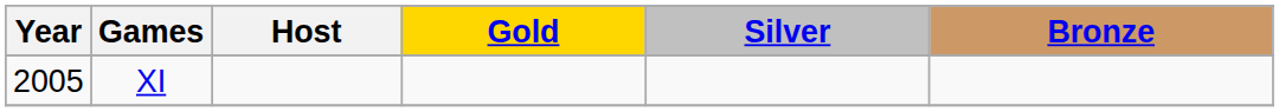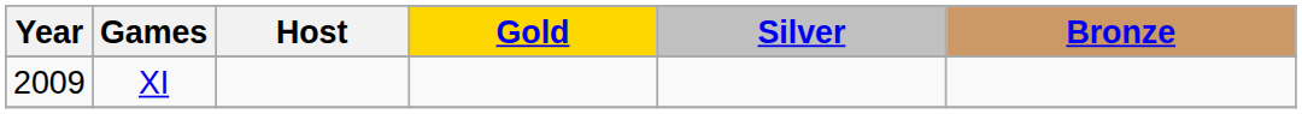 <table class="wikitable" style="text-align: center; font-size:95%;">
 <tr>
 <th rowspan="2" style="width:5%;">Year</th>
 <th rowspan="2" style="width:5%;">Games</th>
 <th rowspan="2" style="width:15%;">Host</th>
 </tr>
 <tr>
 <th style="background-color: gold"><a href='#'>Gold</a></th>
 <th style="background-color: silver"><a href='#'>Silver</a></th>
 <th style="background-color: #CC9966"><a href='#'>Bronze</a></th>
 </tr>
 <tr>
 </tr>
 <tr>
-<td>2005</td>
+<td>2009</td>
 <td align=center><a href='#'>XI</a></td>
 <td align="left"></td>
 <td align="left"></td>
 <td align="left"></td>
 <td align="left"></td>
 </tr>
 <tr>
 </tr>
 </table>
